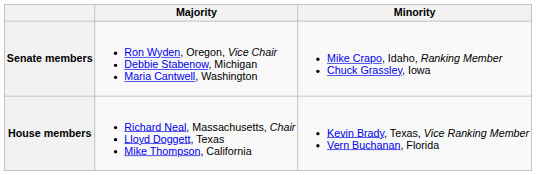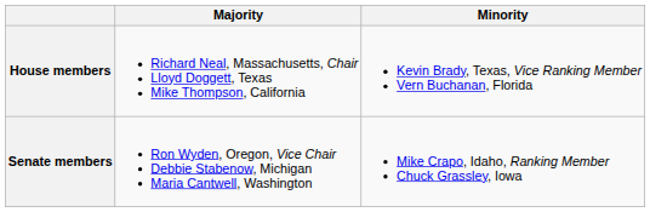 <table class="wikitable">
 <tr>
 <th></th>
 <th>Majority</th>
 <th>Minority</th>
 </tr>
 <tr>
+<th>House members</th>
+<td><br><ul><li><a href='#'>Richard Neal</a>, Massachusetts, <em>Chair</em></li><li><a href='#'>Lloyd Doggett</a>, Texas</li><li><a href='#'>Mike Thompson</a>, California</li></ul></td>
+<td><br><ul><li><a href='#'>Kevin Brady</a>, Texas, <em>Vice Ranking Member</em></li><li><a href='#'>Vern Buchanan</a>, Florida</li></ul></td>
+</tr>
+<tr>
 <th>Senate members</th>
 <td><br><ul><li><a href='#'>Ron Wyden</a>, Oregon, <em>Vice Chair</em></li><li><a href='#'>Debbie Stabenow</a>, Michigan</li><li><a href='#'>Maria Cantwell</a>, Washington</li></ul></td>
 <td><br><ul><li><a href='#'>Mike Crapo</a>, Idaho, <em>Ranking Member</em></li><li><a href='#'>Chuck Grassley</a>, Iowa</li></ul></td>
 </tr>
-<tr>
-<th>House members</th>
-<td><br><ul><li><a href='#'>Richard Neal</a>, Massachusetts, <em>Chair</em></li><li><a href='#'>Lloyd Doggett</a>, Texas</li><li><a href='#'>Mike Thompson</a>, California</li></ul></td>
-<td><br><ul><li><a href='#'>Kevin Brady</a>, Texas, <em>Vice Ranking Member</em></li><li><a href='#'>Vern Buchanan</a>, Florida</li></ul></td>
-</tr>
 </table>
